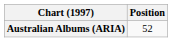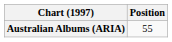 <table class="wikitable plainrowheaders" style="text-align:center">
 <tr>
 <th scope="col">Chart (1997)</th>
 <th scope="col">Position</th>
 </tr>
 <tr>
 <th scope="row">Australian Albums (ARIA)</th>
-<td>52</td>
+<td>55</td>
 </tr>
 </table>
